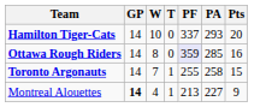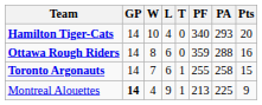 <table class="wikitable" style="float:left; margin-right:1em">
 <tr>
 <th>Team</th>
 <th>GP</th>
 <th>W</th>
+<th>L</th>
 <th>T</th>
 <th>PF</th>
 <th>PA</th>
 <th>Pts</th>
 </tr>
 <tr style="text-align:center;">
 <td style="text-align:left;"><strong><a href='#'>Hamilton Tiger-Cats</a></strong></td>
 <td>14</td>
 <td>10</td>
+<td>4</td>
 <td>0</td>
-<td>337</td>
+<td>340</td>
 <td>293</td>
 <td>20</td>
 </tr>
 <tr style="text-align:center;">
 <td style="text-align:left;"><strong><a href='#'>Ottawa Rough Riders</a></strong></td>
 <td>14</td>
 <td>8</td>
+<td>6</td>
 <td>0</td>
-<td style="background: lavender;">359</td>
-<td>285</td>
+<td>359</td>
+<td>288</td>
 <td>16</td>
 </tr>
 <tr style="text-align:center;">
 <td style="text-align:left;"><strong><a href='#'>Toronto Argonauts</a></strong></td>
 <td>14</td>
 <td>7</td>
+<td>6</td>
 <td>1</td>
 <td>255</td>
 <td>258</td>
 <td>15</td>
 </tr>
 <tr style="text-align:center;">
 <td style="text-align:left;"><a href='#'>Montreal Alouettes</a></td>
 <td><strong>14</strong></td>
 <td>4</td>
+<td>9</td>
 <td>1</td>
 <td>213</td>
-<td>227</td>
+<td>225</td>
 <td>9</td>
 </tr>
 </table>
